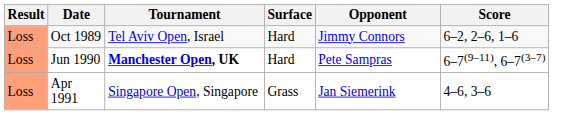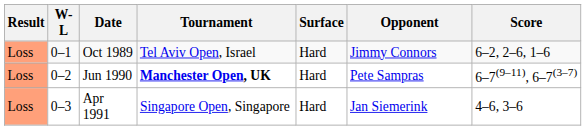 <table class="sortable wikitable">
 <tr>
 <th style="width:40px">Result</th>
+<th style="width:30px" class="unsortable">W-L</th>
 <th style="width:60px">Date</th>
 <th style="width:180px">Tournament</th>
 <th style="width:50px">Surface</th>
 <th style="width:140px">Opponent</th>
 <th style="width:120px" class="unsortable">Score</th>
 </tr>
 <tr>
 <td style="background:#ffa07a;">Loss</td>
+<td>0–1</td>
 <td>Oct 1989</td>
 <td><a href='#'>Tel Aviv Open</a>, Israel</td>
 <td>Hard</td>
 <td> <a href='#'>Jimmy Connors</a></td>
 <td>6–2, 2–6, 1–6</td>
 </tr>
 <tr bgcolor="#ffffff">
 <td style="background:#ffa07a;">Loss</td>
+<td>0–2</td>
 <td>Jun 1990</td>
 <td><strong><a href='#'>Manchester Open</a>, UK</strong></td>
 <td>Hard</td>
 <td> <a href='#'>Pete Sampras</a></td>
 <td>6–7<sup>(9–11)</sup>, 6–7<sup>(3–7)</sup></td>
 </tr>
 <tr bgcolor="#ffffff">
 <td style="background:#ffa07a;">Loss</td>
+<td>0–3</td>
 <td>Apr 1991</td>
 <td><a href='#'>Singapore Open</a>, Singapore</td>
-<td>Grass</td>
+<td>Hard</td>
 <td> <a href='#'>Jan Siemerink</a></td>
 <td>4–6, 3–6</td>
 </tr>
 </table>
